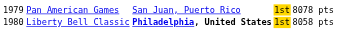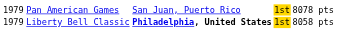 <table>
 <tr>
 <td>1979</td>
 <td><a href='#'>Pan American Games</a></td>
 <td><a href='#'>San Juan, Puerto Rico</a></td>
 <td bgcolor=gold>1st</td>
 <td>8078 pts</td>
 </tr>
 <tr>
-<td>1980</td>
+<td>1979</td>
 <td><a href='#'>Liberty Bell Classic</a></td>
 <td><strong><a href='#'>Philadelphia</a>, United States</strong></td>
 <td bgcolor=gold>1st</td>
 <td>8058 pts</td>
 </tr>
 </table>
